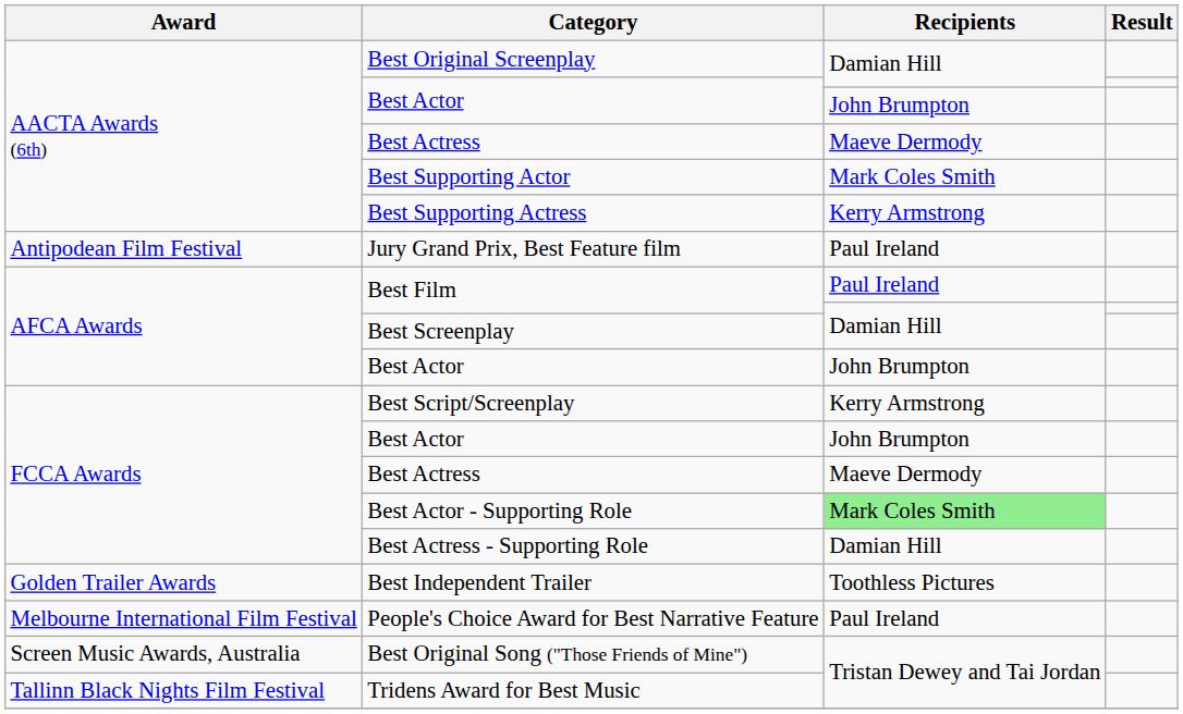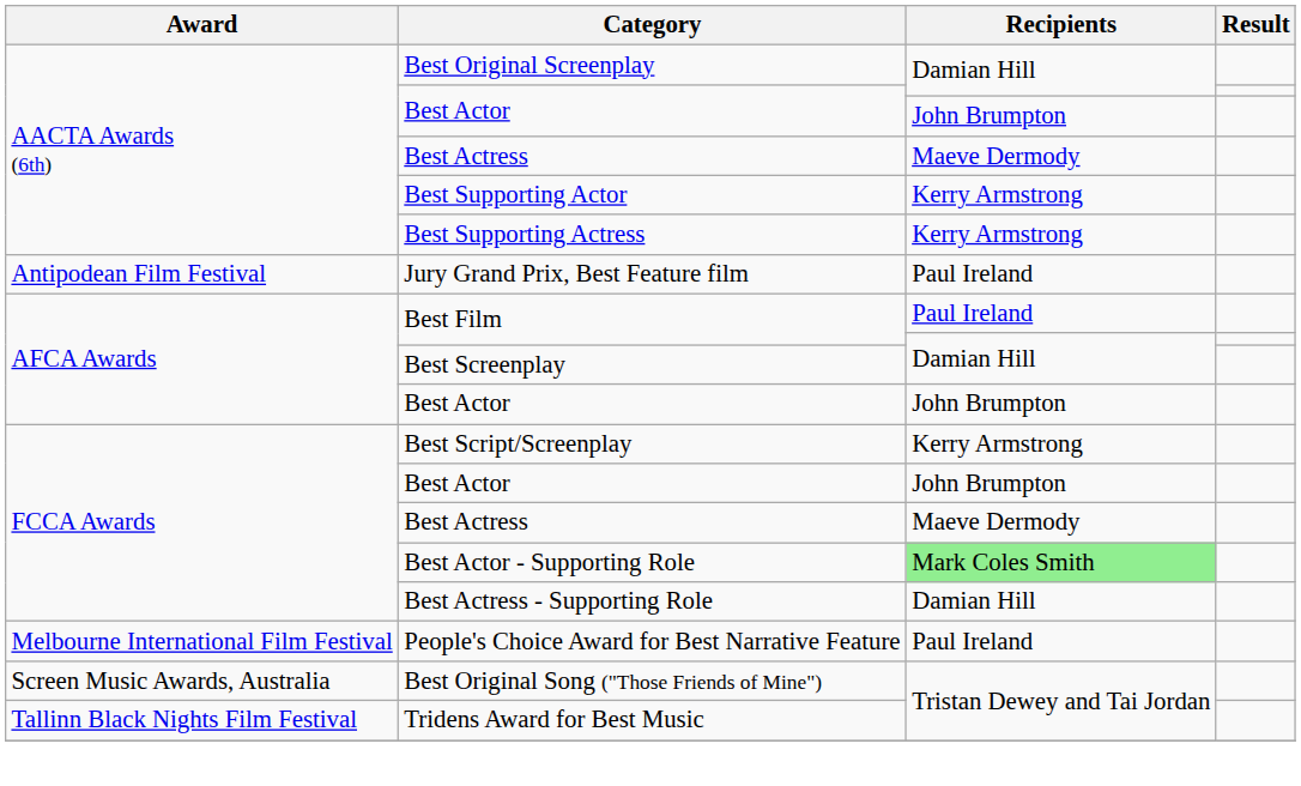 <table class="wikitable">
 <tr>
 <th>Award</th>
 <th>Category</th>
 <th>Recipients</th>
 <th>Result</th>
 </tr>
 <tr>
 <td rowspan="6"><a href='#'>AACTA Awards</a><br><small>(<a href='#'>6th</a>)</small></td>
 <td><a href='#'>Best Original Screenplay</a></td>
 <td rowspan="2">Damian Hill</td>
 <td></td>
 </tr>
 <tr>
 <td rowspan="2"><a href='#'>Best Actor</a></td>
 <td></td>
 </tr>
 <tr>
 <td><a href='#'>John Brumpton</a></td>
 <td></td>
 </tr>
 <tr>
 <td><a href='#'>Best Actress</a></td>
 <td><a href='#'>Maeve Dermody</a></td>
 <td></td>
 </tr>
 <tr>
 <td><a href='#'>Best Supporting Actor</a></td>
-<td><a href='#'>Mark Coles Smith</a></td>
+<td><a href='#'>Kerry Armstrong</a></td>
 <td></td>
 </tr>
 <tr>
 <td><a href='#'>Best Supporting Actress</a></td>
 <td><a href='#'>Kerry Armstrong</a></td>
 <td></td>
 </tr>
 <tr>
 <td><a href='#'>Antipodean Film Festival</a></td>
 <td>Jury Grand Prix, Best Feature film</td>
 <td>Paul Ireland</td>
 <td></td>
 </tr>
 <tr>
 <td rowspan=4><a href='#'>AFCA Awards</a></td>
 <td rowspan=2>Best Film</td>
 <td><a href='#'>Paul Ireland</a></td>
 <td></td>
 </tr>
 <tr>
 <td rowspan=2>Damian Hill</td>
 <td></td>
 </tr>
 <tr>
 <td>Best Screenplay</td>
 <td></td>
 </tr>
 <tr>
 <td>Best Actor</td>
 <td>John Brumpton</td>
 <td></td>
 </tr>
 <tr>
 <td rowspan=5><a href='#'>FCCA Awards</a></td>
 <td>Best Script/Screenplay</td>
 <td>Kerry Armstrong</td>
 <td></td>
 </tr>
 <tr>
 <td>Best Actor</td>
 <td>John Brumpton</td>
 <td></td>
 </tr>
 <tr>
 <td>Best Actress</td>
 <td>Maeve Dermody</td>
 <td></td>
 </tr>
 <tr>
 <td>Best Actor - Supporting Role</td>
 <td style="background: lightgreen;">Mark Coles Smith</td>
 <td></td>
 </tr>
 <tr>
 <td>Best Actress - Supporting Role</td>
 <td>Damian Hill</td>
 <td></td>
 </tr>
 <tr>
-<td><a href='#'>Golden Trailer Awards</a></td>
-<td>Best Independent Trailer</td>
-<td>Toothless Pictures</td>
-<td></td>
-</tr>
-<tr>
 <td><a href='#'>Melbourne International Film Festival</a></td>
 <td>People's Choice Award for Best Narrative Feature</td>
 <td>Paul Ireland</td>
 <td></td>
 </tr>
 <tr>
 <td>Screen Music Awards, Australia</td>
 <td>Best Original Song <small>("Those Friends of Mine")</small></td>
 <td rowspan=2>Tristan Dewey and Tai Jordan</td>
 <td></td>
 </tr>
 <tr>
 <td><a href='#'>Tallinn Black Nights Film Festival</a></td>
 <td>Tridens Award for Best Music</td>
 <td></td>
 </tr>
 <tr>
 </tr>
 </table>
